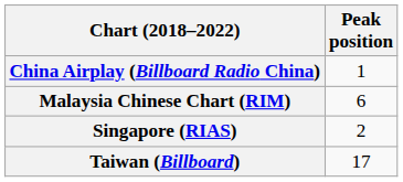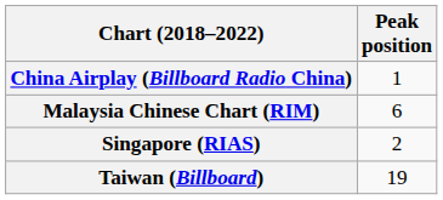 <table class="wikitable sortable plainrowheaders" style="text-align:center">
 <tr>
 <th scope="col">Chart (2018–2022)</th>
 <th scope="col">Peak<br>position</th>
 </tr>
 <tr>
 <th scope="row"><a href='#'>China Airplay</a> (<a href='#'><em>Billboard Radio</em> China</a>)</th>
 <td>1</td>
 </tr>
 <tr>
 <th scope="row">Malaysia Chinese Chart (<a href='#'>RIM</a>)</th>
 <td>6</td>
 </tr>
 <tr>
 <th scope="row">Singapore (<a href='#'>RIAS</a>)</th>
 <td>2</td>
 </tr>
 <tr>
 <th scope="row">Taiwan (<a href='#'><em>Billboard</em></a>)</th>
-<td>17</td>
+<td>19</td>
 </tr>
 </table>
